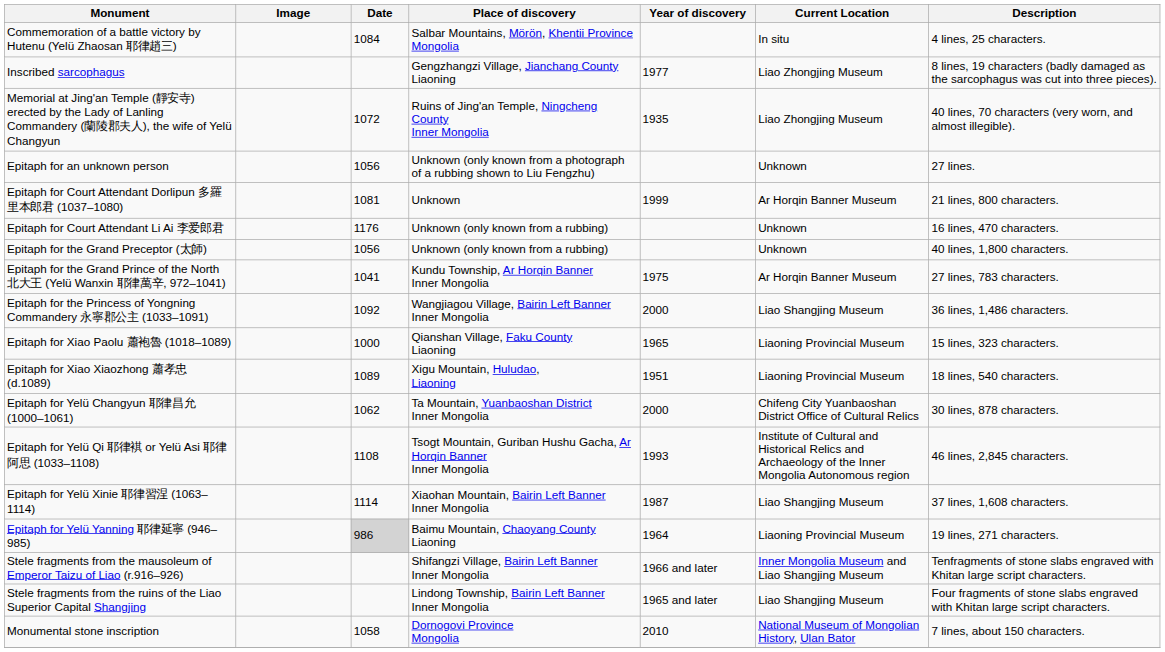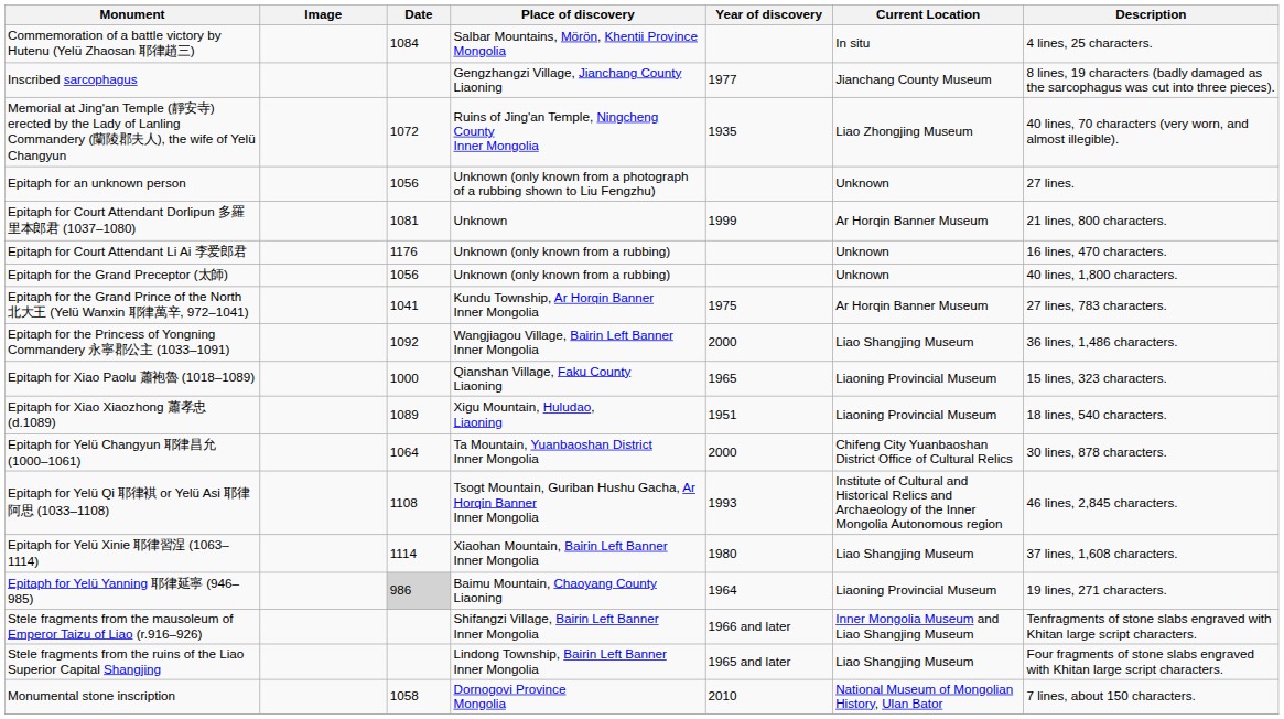 <table class="wikitable sortable" style="width: 100%">
 <tr>
 <th width="20%">Monument</th>
 <th width="10%">Image</th>
 <th width="5%">Date</th>
 <th width="20%">Place of discovery</th>
 <th width="10%">Year of discovery</th>
 <th width="15%">Current Location</th>
 <th class="unsortable" width="20%">Description</th>
 </tr>
 <tr>
 <td>Commemoration of a battle victory by Hutenu (Yelü Zhaosan 耶律趙三)</td>
 <td></td>
 <td>1084</td>
 <td>Salbar Mountains, <a href='#'>Mörön</a>, <a href='#'>Khentii Province</a><br><a href='#'>Mongolia</a><br><small></small></td>
 <td></td>
 <td>In situ</td>
 <td>4 lines, 25 characters.</td>
 </tr>
 <tr>
 <td>Inscribed <a href='#'>sarcophagus</a></td>
 <td></td>
 <td></td>
 <td>Gengzhangzi Village, <a href='#'>Jianchang County</a><br>Liaoning<br><small></small></td>
 <td>1977</td>
-<td>Liao Zhongjing Museum</td>
+<td>Jianchang County Museum</td>
 <td>8 lines, 19 characters (badly damaged as the sarcophagus was cut into three pieces).</td>
 </tr>
 <tr>
 <td>Memorial at Jing'an Temple (靜安寺) erected by the Lady of Lanling Commandery (蘭陵郡夫人), the wife of Yelü Changyun</td>
 <td></td>
 <td>1072</td>
 <td>Ruins of Jing'an Temple, <a href='#'>Ningcheng County</a><br><a href='#'>Inner Mongolia</a><br><small></small></td>
 <td>1935</td>
 <td>Liao Zhongjing Museum</td>
 <td>40 lines, 70 characters (very worn, and almost illegible).</td>
 </tr>
 <tr>
 <td>Epitaph for an unknown person</td>
 <td></td>
 <td>1056</td>
 <td>Unknown (only known from a photograph of a rubbing shown to Liu Fengzhu)</td>
 <td></td>
 <td>Unknown</td>
 <td>27 lines.</td>
 </tr>
 <tr>
 <td>Epitaph for Court Attendant Dorlipun 多羅里本郎君 (1037–1080)</td>
 <td></td>
 <td>1081</td>
 <td>Unknown</td>
 <td>1999</td>
 <td>Ar Horqin Banner Museum</td>
 <td>21 lines, 800 characters.</td>
 </tr>
 <tr>
 <td>Epitaph for Court Attendant Li Ai 李爱郎君</td>
 <td></td>
 <td>1176</td>
 <td>Unknown (only known from a rubbing)</td>
 <td></td>
 <td>Unknown</td>
 <td>16 lines, 470 characters.</td>
 </tr>
 <tr>
 <td>Epitaph for the Grand Preceptor (太師)</td>
 <td></td>
 <td>1056</td>
 <td>Unknown (only known from a rubbing)</td>
 <td></td>
 <td>Unknown</td>
 <td>40 lines, 1,800 characters.</td>
 </tr>
 <tr>
 <td>Epitaph for the Grand Prince of the North 北大王 (Yelü Wanxin 耶律萬辛, 972–1041)</td>
 <td></td>
 <td>1041</td>
 <td>Kundu Township, <a href='#'>Ar Horqin Banner</a><br>Inner Mongolia<br><small></small></td>
 <td>1975</td>
 <td>Ar Horqin Banner Museum</td>
 <td>27 lines, 783 characters.</td>
 </tr>
 <tr>
 <td>Epitaph for the Princess of Yongning Commandery 永寧郡公主 (1033–1091)</td>
 <td></td>
 <td>1092</td>
 <td>Wangjiagou Village, <a href='#'>Bairin Left Banner</a><br>Inner Mongolia<br><small></small></td>
 <td>2000</td>
 <td>Liao Shangjing Museum</td>
 <td>36 lines, 1,486 characters.</td>
 </tr>
 <tr>
 <td>Epitaph for Xiao Paolu 蕭袍魯 (1018–1089)</td>
 <td></td>
 <td>1000</td>
 <td>Qianshan Village, <a href='#'>Faku County</a><br>Liaoning<br><small></small></td>
 <td>1965</td>
 <td>Liaoning Provincial Museum</td>
 <td>15 lines, 323 characters.</td>
 </tr>
 <tr>
 <td>Epitaph for Xiao Xiaozhong 蕭孝忠 (d.1089)</td>
 <td></td>
 <td>1089</td>
 <td>Xigu Mountain, <a href='#'>Huludao</a>, <br><a href='#'>Liaoning</a><br><small></small></td>
 <td>1951</td>
 <td>Liaoning Provincial Museum</td>
 <td>18 lines, 540 characters.</td>
 </tr>
 <tr>
 <td>Epitaph for Yelü Changyun 耶律昌允 (1000–1061)</td>
 <td></td>
-<td>1062</td>
+<td>1064</td>
 <td>Ta Mountain, <a href='#'>Yuanbaoshan District</a><br>Inner Mongolia<br><small></small></td>
 <td>2000</td>
 <td>Chifeng City Yuanbaoshan District Office of Cultural Relics</td>
 <td>30 lines, 878 characters.</td>
 </tr>
 <tr>
 <td>Epitaph for Yelü Qi 耶律褀 or Yelü Asi 耶律阿思 (1033–1108)</td>
 <td></td>
 <td>1108</td>
 <td>Tsogt Mountain, Guriban Hushu Gacha, <a href='#'>Ar Horqin Banner</a><br>Inner Mongolia<br><small></small></td>
 <td>1993</td>
 <td>Institute of Cultural and Historical Relics and Archaeology of the Inner Mongolia Autonomous region</td>
 <td>46 lines, 2,845 characters.</td>
 </tr>
 <tr>
 <td>Epitaph for Yelü Xinie 耶律習涅 (1063–1114)</td>
 <td></td>
 <td>1114</td>
 <td>Xiaohan Mountain, <a href='#'>Bairin Left Banner</a><br>Inner Mongolia<br><small></small></td>
-<td>1987</td>
+<td>1980</td>
 <td>Liao Shangjing Museum</td>
 <td>37 lines, 1,608 characters.</td>
 </tr>
 <tr>
 <td><a href='#'>Epitaph for Yelü Yanning</a> 耶律延寧 (946–985)</td>
 <td></td>
 <td style="background: lightgrey;">986</td>
 <td>Baimu Mountain, <a href='#'>Chaoyang County</a><br>Liaoning<br><small></small></td>
 <td>1964</td>
 <td>Liaoning Provincial Museum</td>
 <td>19 lines, 271 characters.</td>
 </tr>
 <tr>
 <td>Stele fragments from the mausoleum of <a href='#'>Emperor Taizu of Liao</a> (r.916–926)</td>
 <td></td>
 <td></td>
 <td>Shifangzi Village, <a href='#'>Bairin Left Banner</a><br>Inner Mongolia<br><small></small></td>
 <td>1966 and later</td>
 <td><a href='#'>Inner Mongolia Museum</a> and Liao Shangjing Museum</td>
 <td>Tenfragments of stone slabs engraved with Khitan large script characters.</td>
 </tr>
 <tr>
 <td>Stele fragments from the ruins of the Liao Superior Capital <a href='#'>Shangjing</a></td>
 <td></td>
 <td></td>
 <td>Lindong Township, <a href='#'>Bairin Left Banner</a><br>Inner Mongolia<br><small></small></td>
 <td>1965 and later</td>
 <td>Liao Shangjing Museum</td>
 <td>Four fragments of stone slabs engraved with Khitan large script characters.</td>
 </tr>
 <tr>
 <td>Monumental stone inscription</td>
 <td></td>
 <td>1058</td>
 <td><a href='#'>Dornogovi Province</a><br><a href='#'>Mongolia</a><br><small></small></td>
 <td>2010</td>
 <td><a href='#'>National Museum of Mongolian History</a>, <a href='#'>Ulan Bator</a></td>
 <td>7 lines, about 150 characters.</td>
 </tr>
 <tr>
 </tr>
 </table>
